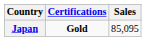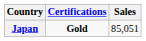 <table class="wikitable sortable plainrowheaders">
 <tr>
 <th>Country</th>
 <th><a href='#'>Certifications</a></th>
 <th>Sales</th>
 </tr>
 <tr>
 <th scope="row"><a href='#'>Japan</a></th>
 <td align="center"><strong>Gold</strong></td>
-<td align="center">85,095</td>
+<td align="center">85,051</td>
 </tr>
 </table>
